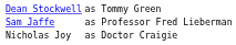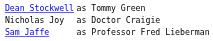 <table>
 <tr>
 <td><a href='#'>Dean Stockwell</a></td>
 <td>as Tommy Green</td>
 </tr>
 <tr>
+<td>Nicholas Joy</td>
+<td>as Doctor Craigie</td>
+</tr>
+<tr>
 <td><a href='#'>Sam Jaffe</a></td>
 <td>as Professor Fred Lieberman</td>
 </tr>
-<tr>
-<td>Nicholas Joy</td>
-<td>as Doctor Craigie</td>
-</tr>
 </table>
